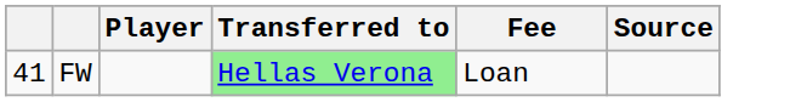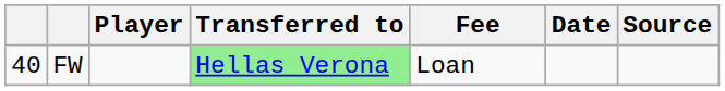 <table class="wikitable plainrowheaders sortable">
 <tr>
 <th></th>
 <th></th>
 <th scope=col>Player</th>
 <th>Transferred to</th>
 <th !scope=col; style="width: 65px;">Fee</th>
+<th scope=col>Date</th>
 <th scope=col>Source</th>
 </tr>
 <tr>
-<td align=center>41</td>
+<td align=center>40</td>
 <td align=center>FW</td>
 <td></td>
 <td style="background: lightgreen;"><a href='#'>Hellas Verona</a></td>
 <td>Loan</td>
 <td></td>
+<td></td>
 </tr>
 </table>
